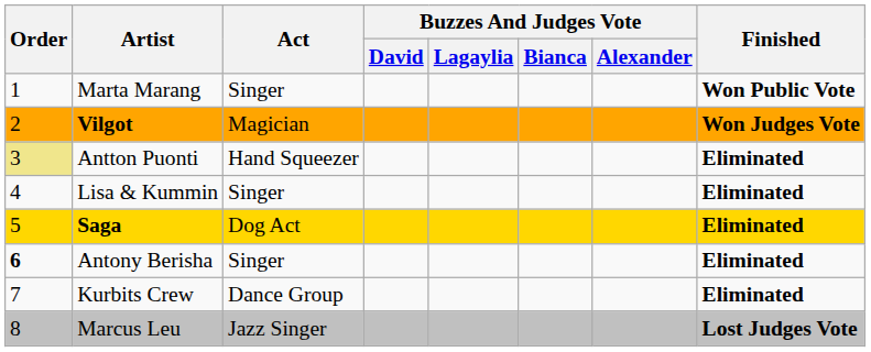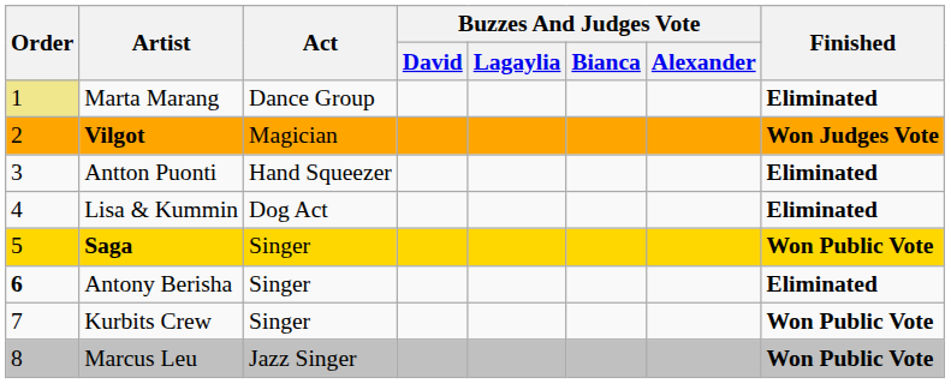 <table class="wikitable sortable">
 <tr>
 <th rowspan="2">Order</th>
 <th rowspan="2" class="unsortable">Artist</th>
 <th rowspan="2" class="unsortable">Act</th>
 <th colspan="4" class="unsortable">Buzzes And Judges Vote</th>
 <th rowspan="2">Finished</th>
 </tr>
 <tr>
 <th><a href='#'>David</a></th>
 <th><a href='#'>Lagaylia</a></th>
 <th><a href='#'>Bianca</a></th>
 <th><a href='#'>Alexander</a></th>
 </tr>
 <tr>
-<td>1</td>
+<td style="background: khaki;">1</td>
 <td>Marta Marang</td>
-<td>Singer</td>
+<td>Dance Group</td>
 <td></td>
 <td></td>
 <td></td>
 <td></td>
-<td><strong>Won Public Vote</strong></td>
+<td><strong>Eliminated</strong></td>
 </tr>
 <tr style="background:Orange;">
 <td>2</td>
 <td><strong>Vilgot</strong></td>
 <td>Magician</td>
 <td style="text-align:center;"></td>
 <td></td>
 <td style="text-align:center;"></td>
 <td style="text-align:center;"></td>
 <td><strong>Won Judges Vote</strong></td>
 </tr>
 <tr>
-<td style="background: khaki;">3</td>
+<td>3</td>
 <td>Antton Puonti</td>
 <td>Hand Squeezer</td>
 <td></td>
 <td></td>
 <td></td>
 <td></td>
 <td><strong>Eliminated</strong></td>
 </tr>
 <tr>
 <td>4</td>
 <td>Lisa & Kummin</td>
-<td>Singer</td>
+<td>Dog Act</td>
 <td></td>
 <td></td>
 <td></td>
 <td></td>
 <td><strong>Eliminated</strong></td>
 </tr>
 <tr style="background:gold;">
 <td>5</td>
 <td><strong>Saga</strong></td>
-<td>Dog Act</td>
+<td>Singer</td>
 <td></td>
 <td></td>
 <td></td>
 <td></td>
-<td><strong>Eliminated</strong></td>
+<td><strong>Won Public Vote</strong></td>
 </tr>
 <tr>
 <td><strong>6</strong></td>
 <td>Antony Berisha</td>
 <td>Singer</td>
 <td></td>
 <td></td>
 <td></td>
 <td></td>
 <td><strong>Eliminated</strong></td>
 </tr>
 <tr>
 <td>7</td>
 <td>Kurbits Crew</td>
-<td>Dance Group</td>
+<td>Singer</td>
 <td></td>
 <td></td>
 <td></td>
 <td></td>
-<td><strong>Eliminated</strong></td>
+<td><strong>Won Public Vote</strong></td>
 </tr>
 <tr style="background:Silver;">
 <td>8</td>
 <td>Marcus Leu</td>
 <td>Jazz Singer</td>
 <td></td>
 <td style="text-align:center;"></td>
 <td></td>
 <td></td>
-<td><strong>Lost Judges Vote</strong></td>
+<td><strong>Won Public Vote</strong></td>
 </tr>
 </table>
